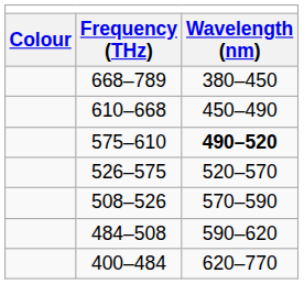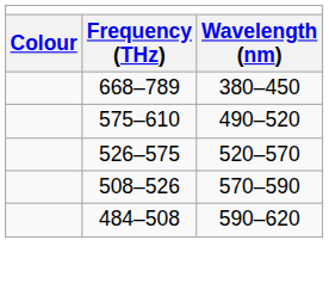 <table class="wikitable floatright" style="text-align:center">
 <tr>
 <th colspan="3" style="background:#FFF;"></th>
 </tr>
 <tr>
 <th><a href='#'>Colour</a></th>
 <th><a href='#'>Frequency</a><br>(<a href='#'>THz</a>)</th>
 <th><a href='#'>Wavelength</a><br>(<a href='#'>nm</a>)</th>
 </tr>
 <tr>
 <td style="text-align:left"></td>
 <td>668–789</td>
 <td>380–450</td>
 </tr>
 <tr>
 <td style="text-align:left"></td>
-<td>610–668</td>
-<td>450–490</td>
-</tr>
-<tr>
-<td style="text-align:left"></td>
 <td>575–610</td>
-<td><strong>490–520</strong></td>
+<td>490–520</td>
 </tr>
 <tr>
 <td style="text-align:left"></td>
 <td>526–575</td>
 <td>520–570</td>
 </tr>
 <tr>
 <td style="text-align:left"></td>
 <td>508–526</td>
 <td>570–590</td>
 </tr>
 <tr>
 <td style="text-align:left"></td>
 <td>484–508</td>
 <td>590–620</td>
 </tr>
-<tr>
-<td style="text-align:left"></td>
-<td>400–484</td>
-<td>620–770</td>
-</tr>
 </table>
